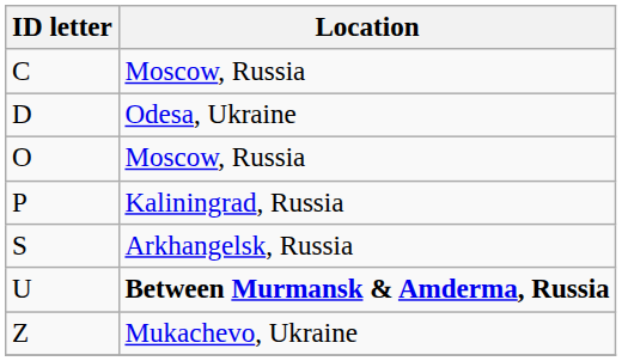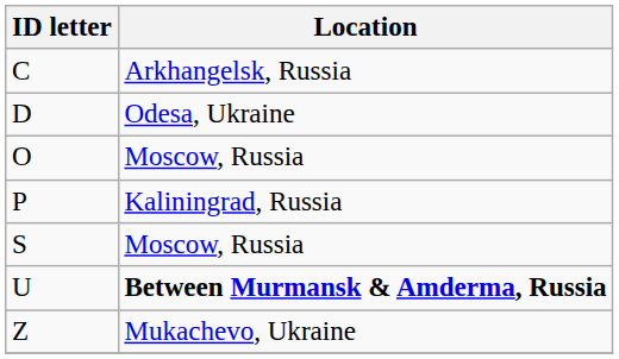 <table class="wikitable">
 <tr>
 <th>ID letter</th>
 <th>Location</th>
 </tr>
 <tr>
 <td>C</td>
-<td><a href='#'>Moscow</a>, Russia</td>
+<td><a href='#'>Arkhangelsk</a>, Russia</td>
 </tr>
 <tr>
 <td>D</td>
 <td><a href='#'>Odesa</a>, Ukraine</td>
 </tr>
 <tr>
 <td>O</td>
 <td><a href='#'>Moscow</a>, Russia</td>
 </tr>
 <tr>
 <td>P</td>
 <td><a href='#'>Kaliningrad</a>, Russia</td>
 </tr>
 <tr>
 <td>S</td>
-<td><a href='#'>Arkhangelsk</a>, Russia</td>
+<td><a href='#'>Moscow</a>, Russia</td>
 </tr>
 <tr>
 <td>U</td>
 <td><strong>Between <a href='#'>Murmansk</a> & <a href='#'>Amderma</a>, Russia</strong></td>
 </tr>
 <tr>
 <td>Z</td>
 <td><a href='#'>Mukachevo</a>, Ukraine</td>
 </tr>
 <tr>
 </tr>
 </table>
